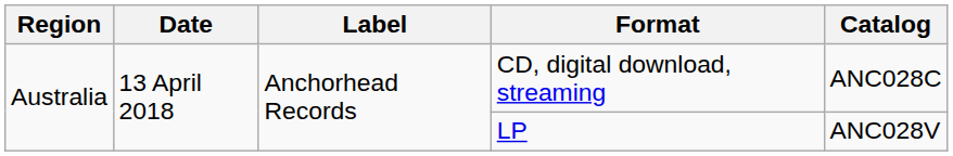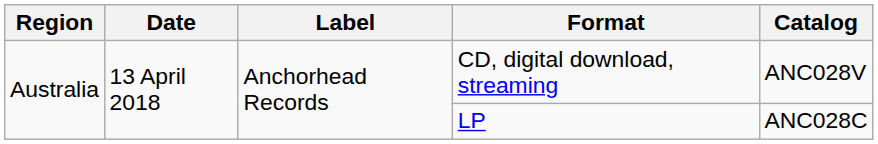 <table class="wikitable">
 <tr>
 <th>Region</th>
 <th>Date</th>
 <th>Label</th>
 <th>Format</th>
 <th>Catalog</th>
 </tr>
 <tr>
 <td rowspan="2">Australia</td>
 <td rowspan="2">13 April 2018</td>
 <td rowspan="2">Anchorhead Records</td>
 <td>CD, digital download, <a href='#'>streaming</a></td>
-<td>ANC028C</td>
+<td>ANC028V</td>
 </tr>
 <tr>
 <td><a href='#'>LP</a></td>
-<td>ANC028V</td>
+<td>ANC028C</td>
 </tr>
 </table>
